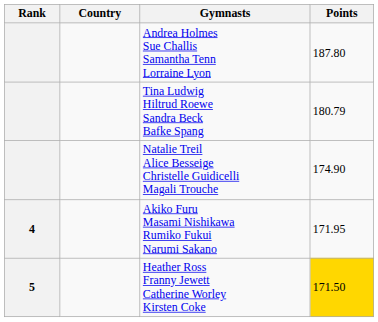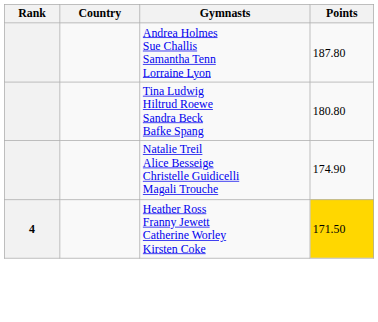 <table class="wikitable" width=500>
 <tr bgcolor="#efefef">
 <th>Rank</th>
 <th>Country</th>
 <th>Gymnasts</th>
 <th>Points</th>
 </tr>
 <tr>
 <th></th>
 <td></td>
 <td><a href='#'>Andrea Holmes</a> <br> <a href='#'>Sue Challis</a> <br> <a href='#'>Samantha Tenn</a> <br> <a href='#'>Lorraine Lyon</a></td>
 <td>187.80</td>
 </tr>
 <tr>
 <th></th>
 <td></td>
 <td><a href='#'>Tina Ludwig</a> <br> <a href='#'>Hiltrud Roewe</a> <br> <a href='#'>Sandra Beck</a> <br> <a href='#'>Bafke Spang</a></td>
-<td>180.79</td>
+<td>180.80</td>
 </tr>
 <tr>
 <th></th>
 <td></td>
 <td><a href='#'>Natalie Treil</a> <br> <a href='#'>Alice Besseige</a> <br> <a href='#'>Christelle Guidicelli</a> <br> <a href='#'>Magali Trouche</a></td>
 <td>174.90</td>
 </tr>
 <tr>
 <th>4</th>
 <td></td>
-<td><a href='#'>Akiko Furu</a> <br> <a href='#'>Masami Nishikawa</a> <br> <a href='#'>Rumiko Fukui</a> <br> <a href='#'>Narumi Sakano</a></td>
-<td>171.95</td>
-</tr>
-<tr>
-<th>5</th>
-<td></td>
 <td><a href='#'>Heather Ross</a> <br> <a href='#'>Franny Jewett</a> <br> <a href='#'>Catherine Worley</a> <br> <a href='#'>Kirsten Coke</a></td>
 <td style="background: gold;">171.50</td>
 </tr>
 </table>
